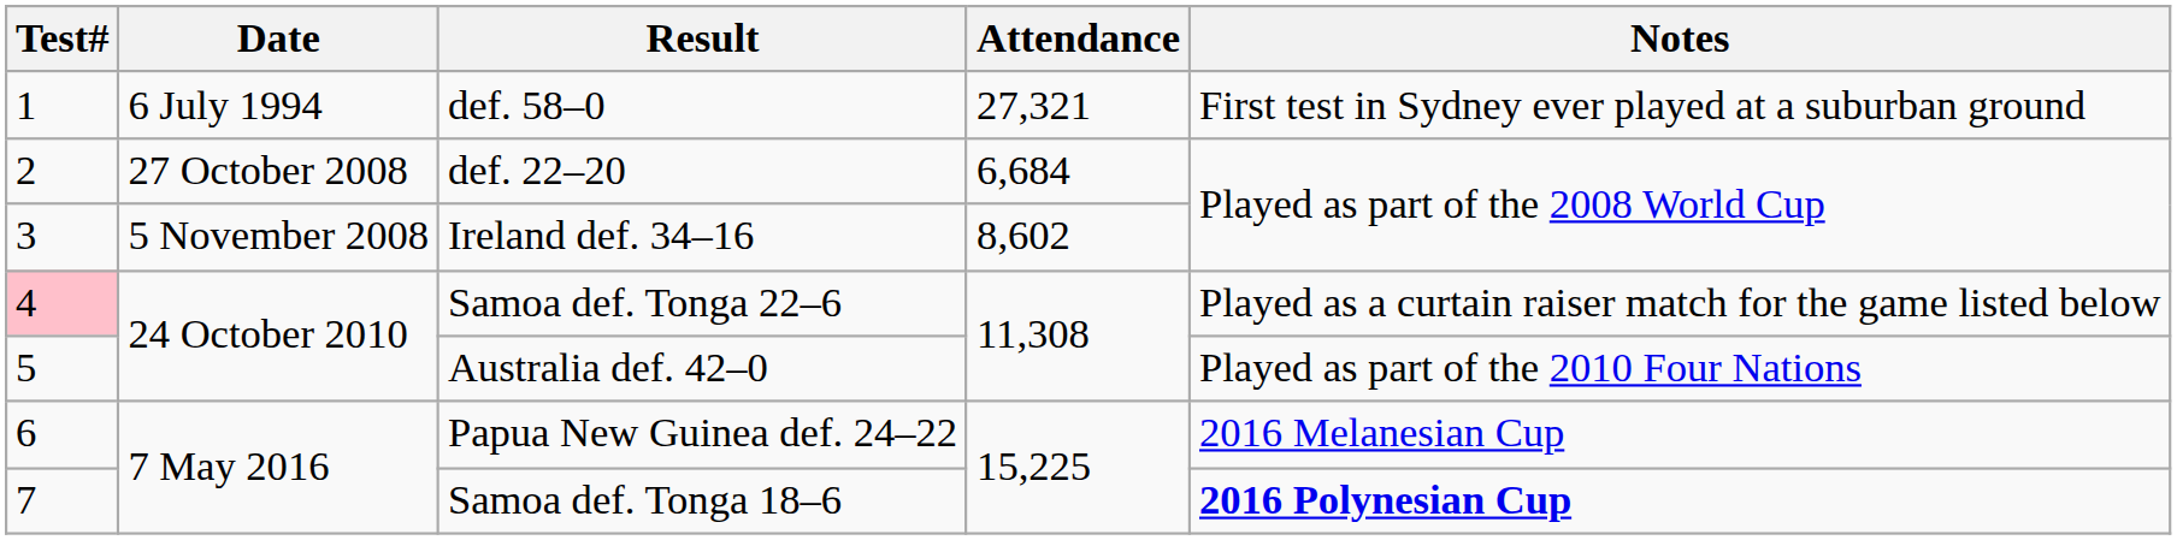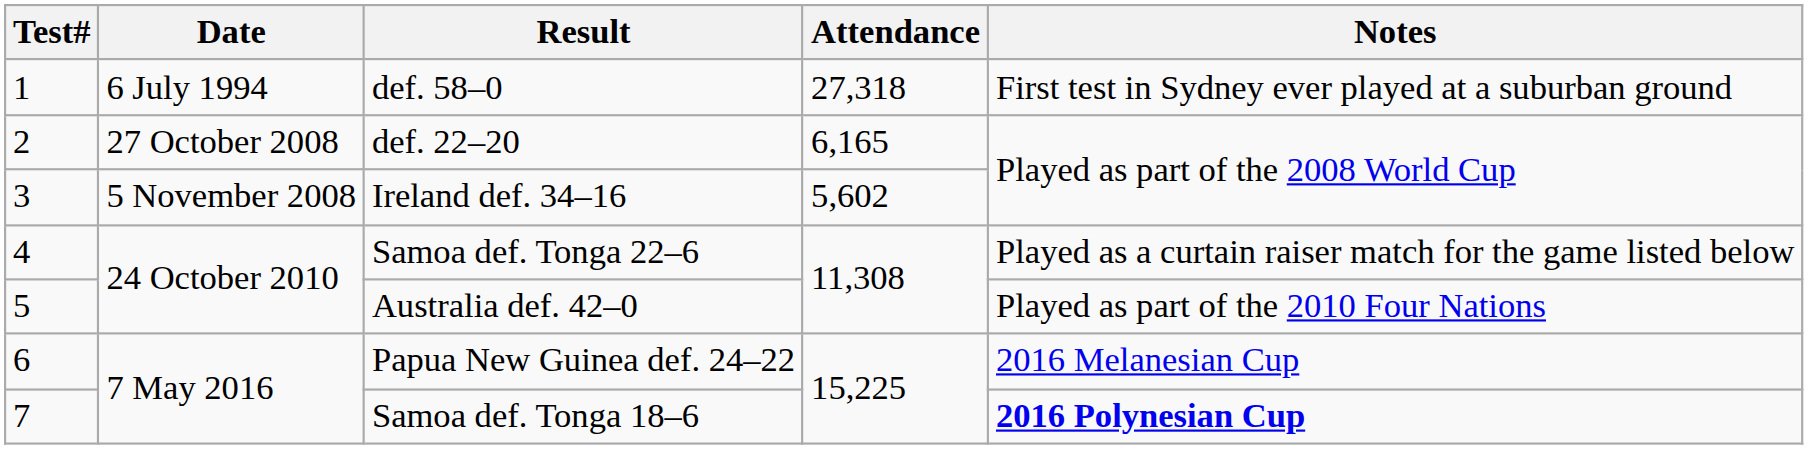 <table class="wikitable">
 <tr>
 <th>Test#</th>
 <th>Date</th>
 <th>Result</th>
 <th>Attendance</th>
 <th>Notes</th>
 </tr>
 <tr>
 <td>1</td>
 <td>6 July 1994</td>
 <td> def.  58–0</td>
-<td>27,321</td>
+<td>27,318</td>
 <td>First test in Sydney ever played at a suburban ground</td>
 </tr>
 <tr>
 <td>2</td>
 <td>27 October 2008</td>
 <td> def.  22–20</td>
-<td>6,684</td>
+<td>6,165</td>
 <td rowspan=2>Played as part of the <a href='#'>2008 World Cup</a></td>
 </tr>
 <tr>
 <td>3</td>
 <td>5 November 2008</td>
 <td> Ireland def.  34–16</td>
-<td>8,602</td>
+<td>5,602</td>
 </tr>
 <tr>
-<td style="background: pink;">4</td>
+<td>4</td>
 <td rowspan=2>24 October 2010</td>
 <td> Samoa def.  Tonga 22–6</td>
 <td rowspan=2>11,308</td>
 <td>Played as a curtain raiser match for the game listed below</td>
 </tr>
 <tr>
 <td>5</td>
 <td> Australia def.  42–0</td>
 <td>Played as part of the <a href='#'>2010 Four Nations</a></td>
 </tr>
 <tr>
 <td>6</td>
 <td rowspan=2>7 May 2016</td>
 <td> Papua New Guinea def.  24–22</td>
 <td rowspan=2>15,225</td>
 <td><a href='#'>2016 Melanesian Cup</a></td>
 </tr>
 <tr>
 <td>7</td>
 <td> Samoa def.  Tonga 18–6</td>
 <td><strong><a href='#'>2016 Polynesian Cup</a></strong></td>
 </tr>
 </table>
